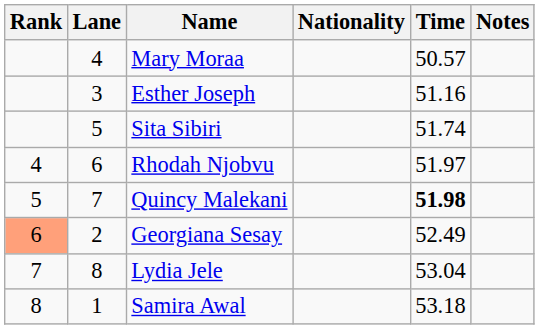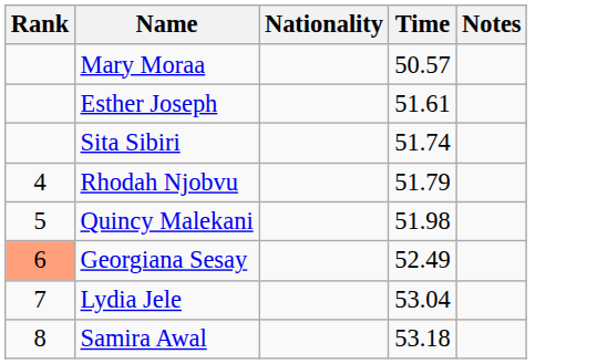 <table class="wikitable sortable" style="text-align:center">
 <tr>
 <th>Rank</th>
-<th>Lane</th>
 <th>Name</th>
 <th>Nationality</th>
 <th>Time</th>
 <th>Notes</th>
 </tr>
 <tr>
 <td></td>
-<td>4</td>
 <td align=left><a href='#'>Mary Moraa</a></td>
 <td align=left></td>
 <td>50.57</td>
 <td></td>
 </tr>
 <tr>
 <td></td>
-<td>3</td>
 <td align=left><a href='#'>Esther Joseph</a></td>
 <td align=left></td>
-<td>51.16</td>
+<td>51.61</td>
 <td></td>
 </tr>
 <tr>
 <td></td>
-<td>5</td>
 <td align=left><a href='#'>Sita Sibiri</a></td>
 <td align=left></td>
 <td>51.74</td>
 <td></td>
 </tr>
 <tr>
 <td>4</td>
-<td>6</td>
 <td align=left><a href='#'>Rhodah Njobvu</a></td>
 <td align=left></td>
-<td>51.97</td>
+<td>51.79</td>
 <td></td>
 </tr>
 <tr>
 <td>5</td>
-<td>7</td>
 <td align=left><a href='#'>Quincy Malekani</a></td>
 <td align=left></td>
-<td><strong>51.98</strong></td>
+<td>51.98</td>
 <td></td>
 </tr>
 <tr>
 <td style="background: lightsalmon;">6</td>
-<td>2</td>
 <td align=left><a href='#'>Georgiana Sesay</a></td>
 <td align=left></td>
 <td>52.49</td>
 <td></td>
 </tr>
 <tr>
 <td>7</td>
-<td>8</td>
 <td align=left><a href='#'>Lydia Jele</a></td>
 <td align=left></td>
 <td>53.04</td>
 <td></td>
 </tr>
 <tr>
 <td>8</td>
-<td>1</td>
 <td align=left><a href='#'>Samira Awal</a></td>
 <td align=left></td>
 <td>53.18</td>
 <td></td>
 </tr>
 </table>
